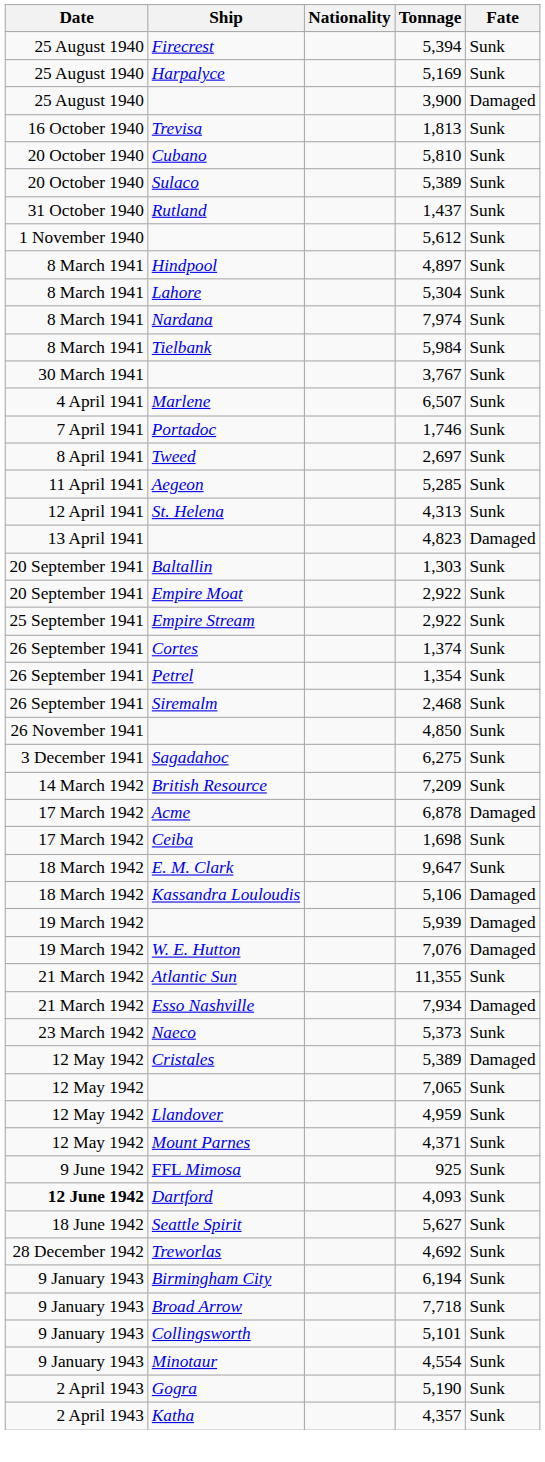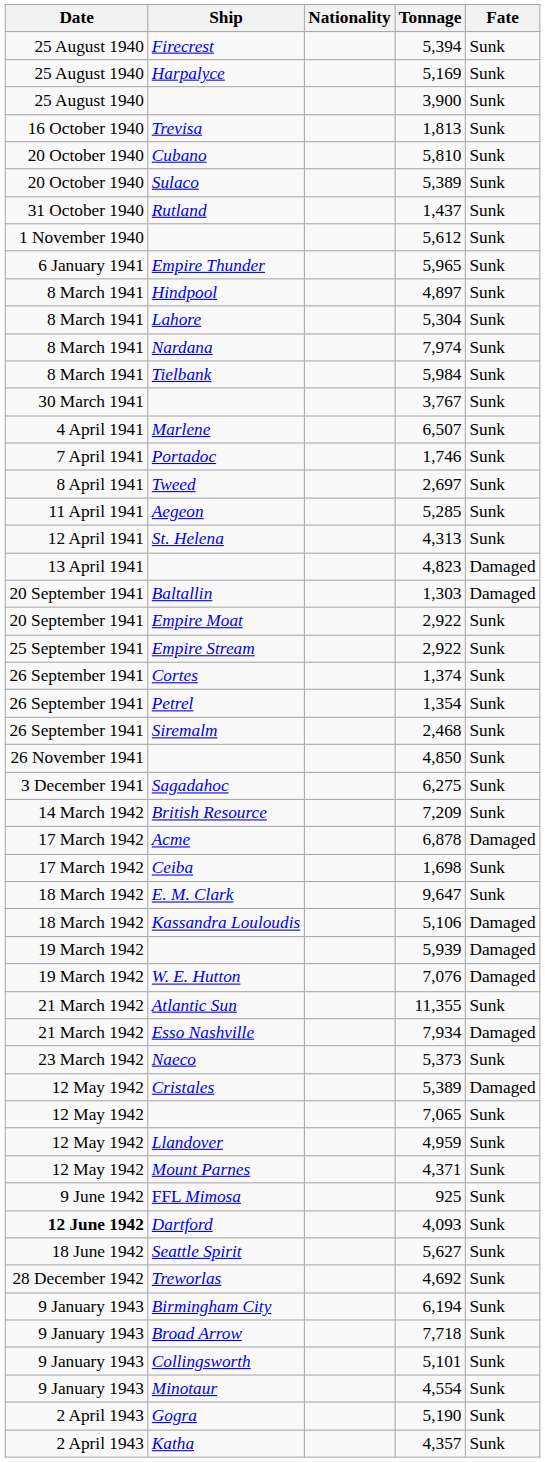 <table class="wikitable sortable" style="margin: 1em auto 1em auto;"|->
 <tr>
 <th>Date</th>
 <th>Ship</th>
 <th>Nationality</th>
 <th>Tonnage</th>
 <th>Fate</th>
 </tr>
 <tr>
 <td align="right">25 August 1940</td>
 <td align="left"><a href='#'><em>Firecrest</em></a></td>
 <td align="left"></td>
 <td align="right">5,394</td>
 <td align="left">Sunk</td>
 </tr>
 <tr>
 <td align="right">25 August 1940</td>
 <td align="left"><a href='#'><em>Harpalyce</em></a></td>
 <td align="left"></td>
 <td align="right">5,169</td>
 <td align="left">Sunk</td>
 </tr>
 <tr>
 <td align="right">25 August 1940</td>
 <td align="left"></td>
 <td align="left"></td>
 <td align="right">3,900</td>
-<td align="left">Damaged</td>
+<td align="left">Sunk</td>
 </tr>
 <tr>
 <td align="right">16 October 1940</td>
 <td align="left"><a href='#'><em>Trevisa</em></a></td>
 <td align="left"></td>
 <td align="right">1,813</td>
 <td align="left">Sunk</td>
 </tr>
 <tr>
 <td align="right">20 October 1940</td>
 <td align="left"><a href='#'><em>Cubano</em></a></td>
 <td align="left"></td>
 <td align="right">5,810</td>
 <td align="left">Sunk</td>
 </tr>
 <tr>
 <td align="right">20 October 1940</td>
 <td align="left"><a href='#'><em>Sulaco</em></a></td>
 <td align="left"></td>
 <td align="right">5,389</td>
 <td align="left">Sunk</td>
 </tr>
 <tr>
 <td align="right">31 October 1940</td>
 <td align="left"><a href='#'><em>Rutland</em></a></td>
 <td align="left"></td>
 <td align="right">1,437</td>
 <td align="left">Sunk</td>
 </tr>
 <tr>
 <td align="right">1 November 1940</td>
 <td align="left"></td>
 <td align="left"></td>
 <td align="right">5,612</td>
+<td align="left">Sunk</td>
+</tr>
+<tr>
+<td align="right">6 January 1941</td>
+<td align="left"><a href='#'><em>Empire Thunder</em></a></td>
+<td align="left"></td>
+<td align="right">5,965</td>
 <td align="left">Sunk</td>
 </tr>
 <tr>
 <td align="right">8 March 1941</td>
 <td align="left"><a href='#'><em>Hindpool</em></a></td>
 <td align="left"></td>
 <td align="right">4,897</td>
 <td align="left">Sunk</td>
 </tr>
 <tr>
 <td align="right">8 March 1941</td>
 <td align="left"><a href='#'><em>Lahore</em></a></td>
 <td align="left"></td>
 <td align="right">5,304</td>
 <td align="left">Sunk</td>
 </tr>
 <tr>
 <td align="right">8 March 1941</td>
 <td align="left"><a href='#'><em>Nardana</em></a></td>
 <td align="left"></td>
 <td align="right">7,974</td>
 <td align="left">Sunk</td>
 </tr>
 <tr>
 <td align="right">8 March 1941</td>
 <td align="left"><a href='#'><em>Tielbank</em></a></td>
 <td align="left"></td>
 <td align="right">5,984</td>
 <td align="left">Sunk</td>
 </tr>
 <tr>
 <td align="right">30 March 1941</td>
 <td align="left"></td>
 <td align="left"></td>
 <td align="right">3,767</td>
 <td align="left">Sunk</td>
 </tr>
 <tr>
 <td align="right">4 April 1941</td>
 <td align="left"><a href='#'><em>Marlene</em></a></td>
 <td align="left"></td>
 <td align="right">6,507</td>
 <td align="left">Sunk</td>
 </tr>
 <tr>
 <td align="right">7 April 1941</td>
 <td align="left"><a href='#'><em>Portadoc</em></a></td>
 <td align="left"></td>
 <td align="right">1,746</td>
 <td align="left">Sunk</td>
 </tr>
 <tr>
 <td align="right">8 April 1941</td>
 <td align="left"><a href='#'><em>Tweed</em></a></td>
 <td align="left"></td>
 <td align="right">2,697</td>
 <td align="left">Sunk</td>
 </tr>
 <tr>
 <td align="right">11 April 1941</td>
 <td align="left"><a href='#'><em>Aegeon</em></a></td>
 <td align="left"></td>
 <td align="right">5,285</td>
 <td align="left">Sunk</td>
 </tr>
 <tr>
 <td align="right">12 April 1941</td>
 <td align="left"><a href='#'><em>St. Helena</em></a></td>
 <td align="left"></td>
 <td align="right">4,313</td>
 <td align="left">Sunk</td>
 </tr>
 <tr>
 <td align="right">13 April 1941</td>
 <td align="left"></td>
 <td align="left"></td>
 <td align="right">4,823</td>
 <td align="left">Damaged</td>
 </tr>
 <tr>
 <td align="right">20 September 1941</td>
 <td align="left"><a href='#'><em>Baltallin</em></a></td>
 <td align="left"></td>
 <td align="right">1,303</td>
-<td align="left">Sunk</td>
+<td align="left">Damaged</td>
 </tr>
 <tr>
 <td align="right">20 September 1941</td>
 <td align="left"><a href='#'><em>Empire Moat</em></a></td>
 <td align="left"></td>
 <td align="right">2,922</td>
 <td align="left">Sunk</td>
 </tr>
 <tr>
 <td align="right">25 September 1941</td>
 <td align="left"><a href='#'><em>Empire Stream</em></a></td>
 <td align="left"></td>
 <td align="right">2,922</td>
 <td align="left">Sunk</td>
 </tr>
 <tr>
 <td align="right">26 September 1941</td>
 <td align="left"><a href='#'><em>Cortes</em></a></td>
 <td align="left"></td>
 <td align="right">1,374</td>
 <td align="left">Sunk</td>
 </tr>
 <tr>
 <td align="right">26 September 1941</td>
 <td align="left"><a href='#'><em>Petrel</em></a></td>
 <td align="left"></td>
 <td align="right">1,354</td>
 <td align="left">Sunk</td>
 </tr>
 <tr>
 <td align="right">26 September 1941</td>
 <td align="left"><a href='#'><em>Siremalm</em></a></td>
 <td align="left"></td>
 <td align="right">2,468</td>
 <td align="left">Sunk</td>
 </tr>
 <tr>
 <td align="right">26 November 1941</td>
 <td align="left"></td>
 <td align="left"></td>
 <td align="right">4,850</td>
 <td align="left">Sunk</td>
 </tr>
 <tr>
 <td align="right">3 December 1941</td>
 <td align="left"><a href='#'><em>Sagadahoc</em></a></td>
 <td align="left"></td>
 <td align="right">6,275</td>
 <td align="left">Sunk</td>
 </tr>
 <tr>
 <td align="right">14 March 1942</td>
 <td align="left"><a href='#'><em>British Resource</em></a></td>
 <td align="left"></td>
 <td align="right">7,209</td>
 <td align="left">Sunk</td>
 </tr>
 <tr>
 <td align="right">17 March 1942</td>
 <td align="left"><a href='#'><em>Acme</em></a></td>
 <td align="left"></td>
 <td align="right">6,878</td>
 <td align="left">Damaged</td>
 </tr>
 <tr>
 <td align="right">17 March 1942</td>
 <td align="left"><a href='#'><em>Ceiba</em></a></td>
 <td align="left"></td>
 <td align="right">1,698</td>
 <td align="left">Sunk</td>
 </tr>
 <tr>
 <td align="right">18 March 1942</td>
 <td align="left"><a href='#'><em>E. M. Clark</em></a></td>
 <td align="left"></td>
 <td align="right">9,647</td>
 <td align="left">Sunk</td>
 </tr>
 <tr>
 <td align="right">18 March 1942</td>
 <td align="left"><a href='#'><em>Kassandra Louloudis</em></a></td>
 <td align="left"></td>
 <td align="right">5,106</td>
 <td align="left">Damaged</td>
 </tr>
 <tr>
 <td align="right">19 March 1942</td>
 <td align="left"></td>
 <td align="left"></td>
 <td align="right">5,939</td>
 <td align="left">Damaged</td>
 </tr>
 <tr>
 <td align="right">19 March 1942</td>
 <td align="left"><a href='#'><em>W. E. Hutton</em></a></td>
 <td align="left"></td>
 <td align="right">7,076</td>
 <td align="left">Damaged</td>
 </tr>
 <tr>
 <td align="right">21 March 1942</td>
 <td align="left"><a href='#'><em>Atlantic Sun</em></a></td>
 <td align="left"></td>
 <td align="right">11,355</td>
 <td align="left">Sunk</td>
 </tr>
 <tr>
 <td align="right">21 March 1942</td>
 <td align="left"><a href='#'><em>Esso Nashville</em></a></td>
 <td align="left"></td>
 <td align="right">7,934</td>
 <td align="left">Damaged</td>
 </tr>
 <tr>
 <td align="right">23 March 1942</td>
 <td align="left"><a href='#'><em>Naeco</em></a></td>
 <td align="left"></td>
 <td align="right">5,373</td>
 <td align="left">Sunk</td>
 </tr>
 <tr>
 <td align="right">12 May 1942</td>
 <td align="left"><a href='#'><em>Cristales</em></a></td>
 <td align="left"></td>
 <td align="right">5,389</td>
 <td align="left">Damaged</td>
 </tr>
 <tr>
 <td align="right">12 May 1942</td>
 <td align="left"></td>
 <td align="left"></td>
 <td align="right">7,065</td>
 <td align="left">Sunk</td>
 </tr>
 <tr>
 <td align="right">12 May 1942</td>
 <td align="left"><a href='#'><em>Llandover</em></a></td>
 <td align="left"></td>
 <td align="right">4,959</td>
 <td align="left">Sunk</td>
 </tr>
 <tr>
 <td align="right">12 May 1942</td>
 <td align="left"><a href='#'><em>Mount Parnes</em></a></td>
 <td align="left"></td>
 <td align="right">4,371</td>
 <td align="left">Sunk</td>
 </tr>
 <tr>
 <td align="right">9 June 1942</td>
 <td align="left"><a href='#'>FFL <em>Mimosa</em></a></td>
 <td align="left"></td>
 <td align="right">925</td>
 <td align="left">Sunk</td>
 </tr>
 <tr>
 <td align="right"><strong>12 June 1942</strong></td>
 <td align="left"><a href='#'><em>Dartford</em></a></td>
 <td align="left"></td>
 <td align="right">4,093</td>
 <td align="left">Sunk</td>
 </tr>
 <tr>
 <td align="right">18 June 1942</td>
 <td align="left"><a href='#'><em>Seattle Spirit</em></a></td>
 <td align="left"></td>
 <td align="right">5,627</td>
 <td align="left">Sunk</td>
 </tr>
 <tr>
 <td align="right">28 December 1942</td>
 <td align="left"><em><a href='#'>Treworlas</a></em></td>
 <td align="left"></td>
 <td align="right">4,692</td>
 <td align="left">Sunk</td>
 </tr>
 <tr>
 <td align="right">9 January 1943</td>
 <td align="left"><a href='#'><em>Birmingham City</em></a></td>
 <td align="left"></td>
 <td align="right">6,194</td>
 <td align="left">Sunk</td>
 </tr>
 <tr>
 <td align="right">9 January 1943</td>
 <td align="left"><a href='#'><em>Broad Arrow</em></a></td>
 <td align="left"></td>
 <td align="right">7,718</td>
 <td align="left">Sunk</td>
 </tr>
 <tr>
 <td align="right">9 January 1943</td>
 <td align="left"><a href='#'><em>Collingsworth</em></a></td>
 <td align="left"></td>
 <td align="right">5,101</td>
 <td align="left">Sunk</td>
 </tr>
 <tr>
 <td align="right">9 January 1943</td>
 <td align="left"><em><a href='#'>Minotaur</a></em></td>
 <td align="left"></td>
 <td align="right">4,554</td>
 <td align="left">Sunk</td>
 </tr>
 <tr>
 <td align="right">2 April 1943</td>
 <td align="left"><a href='#'><em>Gogra</em></a></td>
 <td align="left"></td>
 <td align="right">5,190</td>
 <td align="left">Sunk</td>
 </tr>
 <tr>
 <td align="right">2 April 1943</td>
 <td align="left"><a href='#'><em>Katha</em></a></td>
 <td align="left"></td>
 <td align="right">4,357</td>
 <td align="left">Sunk</td>
 </tr>
 </table>
